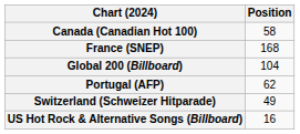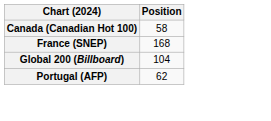 <table class="wikitable sortable plainrowheaders" style="text-align:center">
 <tr>
 <th scope="col">Chart (2024)</th>
 <th scope="col">Position</th>
 </tr>
 <tr>
 <th scope="row">Canada (Canadian Hot 100)</th>
 <td>58</td>
 </tr>
 <tr>
 <th scope="row">France (SNEP)</th>
 <td>168</td>
 </tr>
 <tr>
 <th scope="row">Global 200 (<em>Billboard</em>)</th>
 <td>104</td>
 </tr>
 <tr>
 <th scope="row">Portugal (AFP)</th>
 <td>62</td>
 </tr>
-<tr>
-<th scope="row">Switzerland (Schweizer Hitparade)</th>
-<td>49</td>
-</tr>
-<tr>
-<th scope="row">US Hot Rock & Alternative Songs (<em>Billboard</em>)</th>
-<td>16</td>
-</tr>
 </table>
